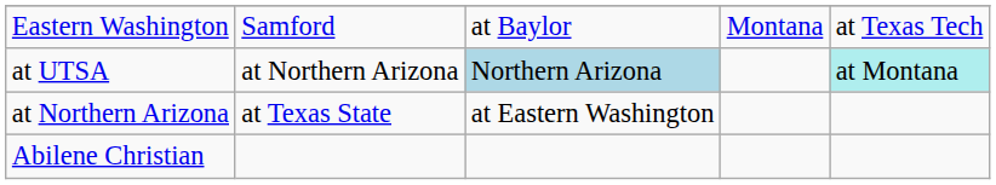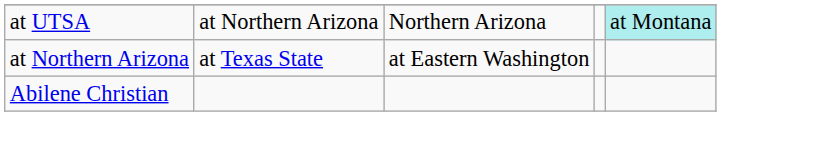 <table class="wikitable">
 <tr>
 </tr>
 <tr>
-<td><a href='#'>Eastern Washington</a></td>
-<td><a href='#'>Samford</a></td>
-<td>at <a href='#'>Baylor</a></td>
-<td><a href='#'>Montana</a></td>
-<td>at <a href='#'>Texas Tech</a></td>
-</tr>
-<tr>
 <td>at <a href='#'>UTSA</a></td>
 <td>at Northern Arizona</td>
-<td style="background: lightblue;">Northern Arizona</td>
+<td>Northern Arizona</td>
 <td></td>
 <td style="background: paleturquoise;">at Montana</td>
 </tr>
 <tr>
 <td>at <a href='#'>Northern Arizona</a></td>
 <td>at <a href='#'>Texas State</a></td>
 <td>at Eastern Washington</td>
 <td></td>
 <td></td>
 </tr>
 <tr>
 <td><a href='#'>Abilene Christian</a></td>
 <td></td>
 <td></td>
 <td></td>
 <td></td>
 </tr>
 </table>
